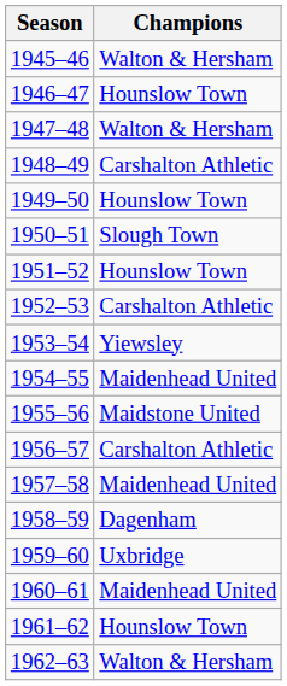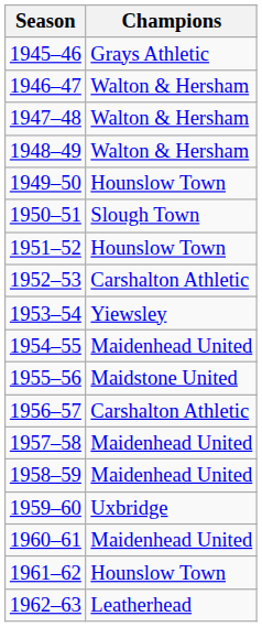 <table class=wikitable>
 <tr>
 <th>Season</th>
 <th>Champions</th>
 </tr>
 <tr>
 <td><a href='#'>1945–46</a></td>
-<td><a href='#'>Walton & Hersham</a></td>
+<td><a href='#'>Grays Athletic</a></td>
 </tr>
 <tr>
 <td><a href='#'>1946–47</a></td>
-<td><a href='#'>Hounslow Town</a></td>
+<td><a href='#'>Walton & Hersham</a></td>
 </tr>
 <tr>
 <td><a href='#'>1947–48</a></td>
 <td><a href='#'>Walton & Hersham</a></td>
 </tr>
 <tr>
 <td><a href='#'>1948–49</a></td>
-<td><a href='#'>Carshalton Athletic</a></td>
+<td><a href='#'>Walton & Hersham</a></td>
 </tr>
 <tr>
 <td><a href='#'>1949–50</a></td>
 <td><a href='#'>Hounslow Town</a></td>
 </tr>
 <tr>
 <td><a href='#'>1950–51</a></td>
 <td><a href='#'>Slough Town</a></td>
 </tr>
 <tr>
 <td><a href='#'>1951–52</a></td>
 <td><a href='#'>Hounslow Town</a></td>
 </tr>
 <tr>
 <td><a href='#'>1952–53</a></td>
 <td><a href='#'>Carshalton Athletic</a></td>
 </tr>
 <tr>
 <td><a href='#'>1953–54</a></td>
 <td><a href='#'>Yiewsley</a></td>
 </tr>
 <tr>
 <td><a href='#'>1954–55</a></td>
 <td><a href='#'>Maidenhead United</a></td>
 </tr>
 <tr>
 <td><a href='#'>1955–56</a></td>
 <td><a href='#'>Maidstone United</a></td>
 </tr>
 <tr>
 <td><a href='#'>1956–57</a></td>
 <td><a href='#'>Carshalton Athletic</a></td>
 </tr>
 <tr>
 <td><a href='#'>1957–58</a></td>
 <td><a href='#'>Maidenhead United</a></td>
 </tr>
 <tr>
 <td><a href='#'>1958–59</a></td>
-<td><a href='#'>Dagenham</a></td>
+<td><a href='#'>Maidenhead United</a></td>
 </tr>
 <tr>
 <td><a href='#'>1959–60</a></td>
 <td><a href='#'>Uxbridge</a></td>
 </tr>
 <tr>
 <td><a href='#'>1960–61</a></td>
 <td><a href='#'>Maidenhead United</a></td>
 </tr>
 <tr>
 <td><a href='#'>1961–62</a></td>
 <td><a href='#'>Hounslow Town</a></td>
 </tr>
 <tr>
 <td><a href='#'>1962–63</a></td>
-<td><a href='#'>Walton & Hersham</a></td>
+<td><a href='#'>Leatherhead</a></td>
 </tr>
 </table>
